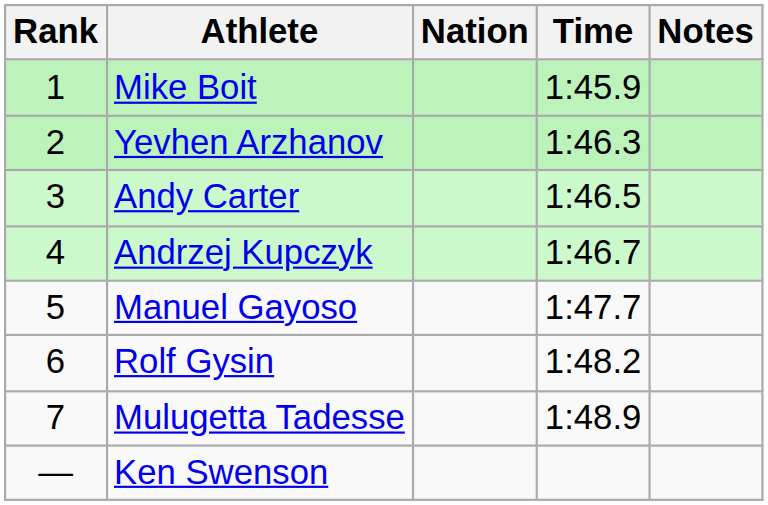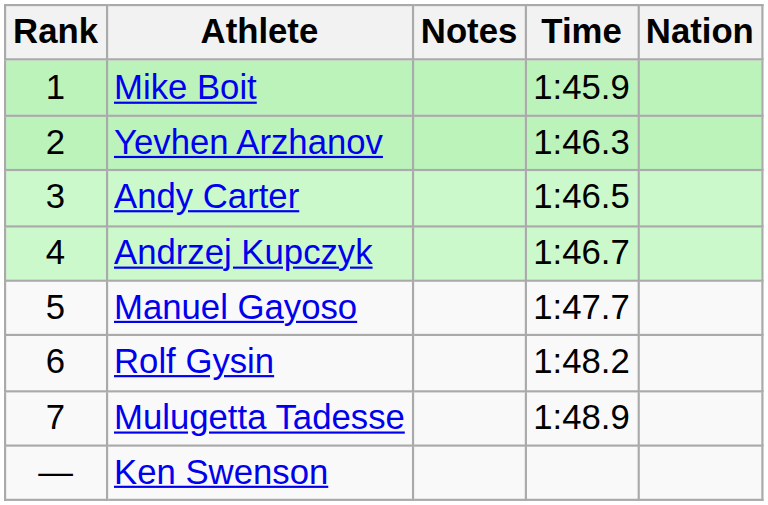 <table class="wikitable sortable" style="text-align:center">
 <tr>
 <th>Rank</th>
 <th>Athlete</th>
+<th>Notes</th>
+<th>Time</th>
 <th>Nation</th>
-<th>Time</th>
-<th>Notes</th>
 </tr>
 <tr style="background:#bbf3bb;">
 <td>1</td>
 <td align=left><a href='#'>Mike Boit</a></td>
+<td></td>
+<td>1:45.9</td>
 <td align=left></td>
-<td>1:45.9</td>
-<td></td>
 </tr>
 <tr style="background:#bbf3bb;">
 <td>2</td>
 <td align=left><a href='#'>Yevhen Arzhanov</a></td>
+<td></td>
+<td>1:46.3</td>
 <td align=left></td>
-<td>1:46.3</td>
-<td></td>
 </tr>
 <tr style="background:#ccf9cc;">
 <td>3</td>
 <td align=left><a href='#'>Andy Carter</a></td>
+<td></td>
+<td>1:46.5</td>
 <td align=left></td>
-<td>1:46.5</td>
-<td></td>
 </tr>
 <tr style="background:#ccf9cc;">
 <td>4</td>
 <td align=left><a href='#'>Andrzej Kupczyk</a></td>
+<td></td>
+<td>1:46.7</td>
 <td align=left></td>
-<td>1:46.7</td>
-<td></td>
 </tr>
 <tr>
 <td>5</td>
 <td align=left><a href='#'>Manuel Gayoso</a></td>
+<td></td>
+<td>1:47.7</td>
 <td align=left></td>
-<td>1:47.7</td>
-<td></td>
 </tr>
 <tr>
 <td>6</td>
 <td align=left><a href='#'>Rolf Gysin</a></td>
+<td></td>
+<td>1:48.2</td>
 <td align=left></td>
-<td>1:48.2</td>
-<td></td>
 </tr>
 <tr>
 <td>7</td>
 <td align=left><a href='#'>Mulugetta Tadesse</a></td>
+<td></td>
+<td>1:48.9</td>
 <td align=left></td>
-<td>1:48.9</td>
-<td></td>
 </tr>
 <tr>
 <td data-sort-value=8>—</td>
 <td align=left><a href='#'>Ken Swenson</a></td>
-<td align=left></td>
 <td></td>
 <td></td>
+<td align=left></td>
 </tr>
 </table>
